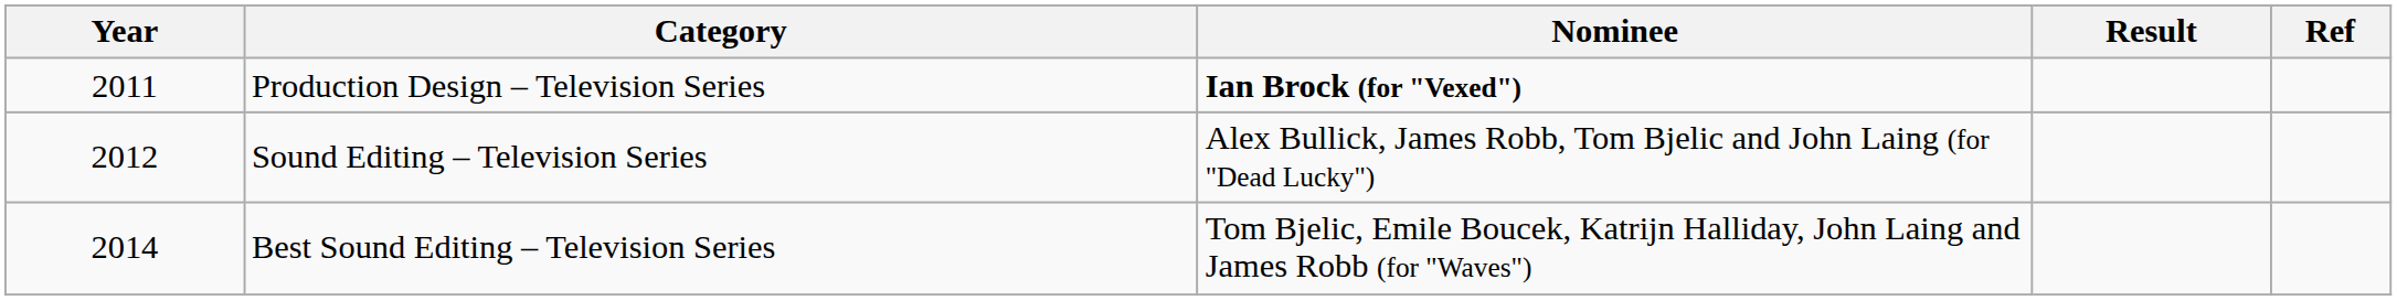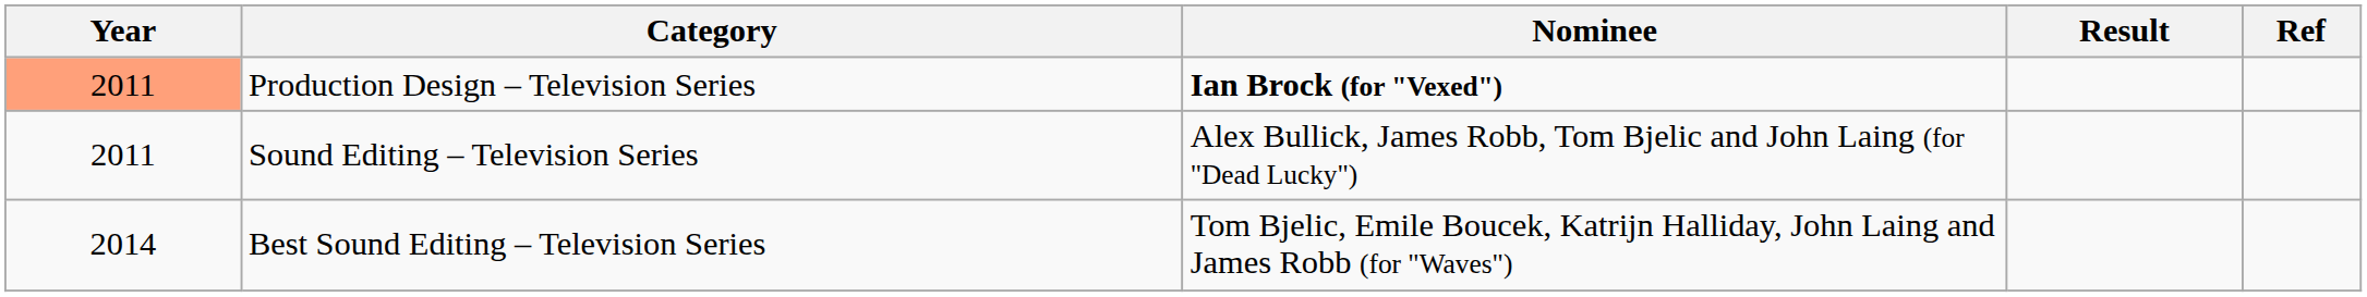 <table class="wikitable" style="width:90%;">
 <tr>
 <th style="width:10%;">Year</th>
 <th style="width:40%;">Category</th>
 <th style="width:35%;">Nominee</th>
 <th style="width:10%;">Result</th>
 <th style="width:5%;">Ref</th>
 </tr>
 <tr>
-<td style="text-align:center;">2011</td>
+<td style="background: lightsalmon; text-align:center;">2011</td>
 <td>Production Design – Television Series</td>
 <td><strong>Ian Brock <small>(for "Vexed")</small></strong></td>
 <td></td>
 <td style="text-align:center;"></td>
 </tr>
 <tr>
-<td style="text-align:center;">2012</td>
+<td style="text-align:center;">2011</td>
 <td>Sound Editing – Television Series</td>
 <td>Alex Bullick, James Robb, Tom Bjelic and John Laing  <small>(for "Dead Lucky")</small></td>
 <td></td>
 <td style="text-align:center;"></td>
 </tr>
 <tr>
 <td style="text-align:center;">2014</td>
 <td>Best Sound Editing – Television Series</td>
 <td>Tom Bjelic, Emile Boucek, Katrijn Halliday, John Laing and James Robb <small>(for "Waves")</small></td>
 <td></td>
 <td style="text-align:center;"></td>
 </tr>
 </table>
